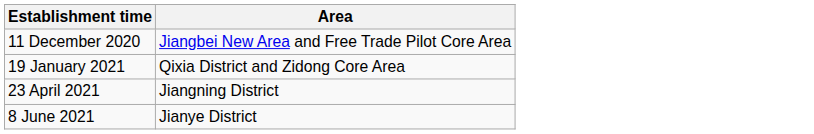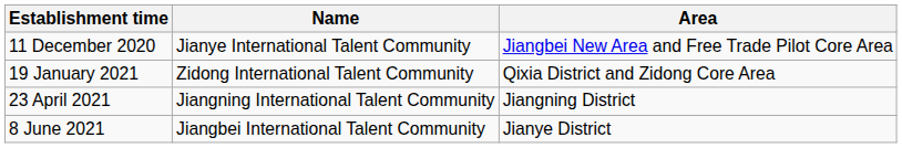 <table class="wikitable">
 <tr>
 <th>Establishment time</th>
+<th>Name</th>
 <th>Area</th>
 </tr>
 <tr>
 <td>11 December 2020</td>
+<td>Jianye International Talent Community</td>
 <td><a href='#'>Jiangbei New Area</a> and Free Trade Pilot Core Area</td>
 </tr>
 <tr>
 <td>19 January 2021</td>
+<td>Zidong International Talent Community</td>
 <td>Qixia District and Zidong Core Area</td>
 </tr>
 <tr>
 <td>23 April 2021</td>
+<td>Jiangning International Talent Community</td>
 <td>Jiangning District</td>
 </tr>
 <tr>
 <td>8 June 2021</td>
+<td>Jiangbei International Talent Community</td>
 <td>Jianye District</td>
 </tr>
 </table>
